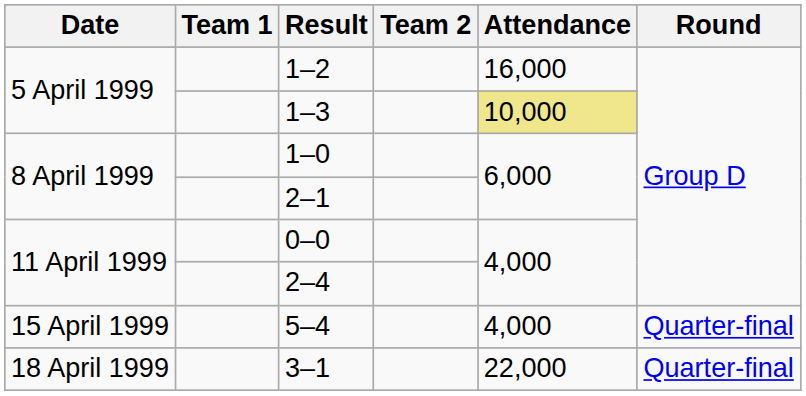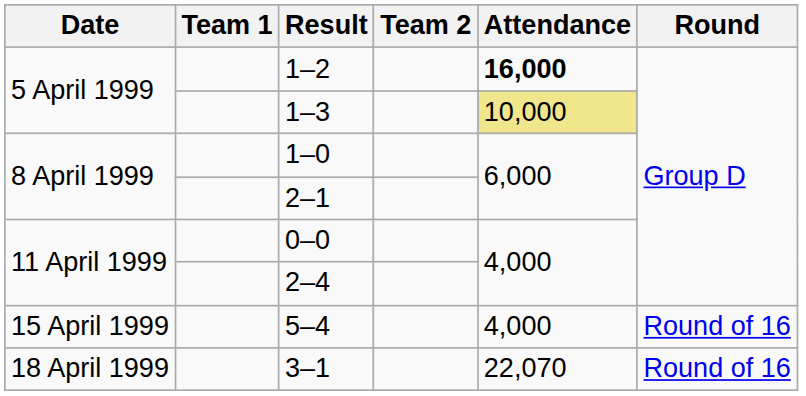 <table class="wikitable" style="text-align: left;">
 <tr>
 <th>Date</th>
 <th>Team 1</th>
 <th>Result</th>
 <th>Team 2</th>
 <th>Attendance</th>
 <th>Round</th>
 </tr>
 <tr>
 <td rowspan=2>5 April 1999</td>
 <td></td>
 <td>1–2</td>
 <td></td>
-<td>16,000</td>
+<td><strong>16,000</strong></td>
 <td rowspan=6><a href='#'>Group D</a></td>
 </tr>
 <tr>
 <td></td>
 <td>1–3</td>
 <td></td>
 <td style="background: khaki;">10,000</td>
 </tr>
 <tr>
 <td rowspan=2>8 April 1999</td>
 <td></td>
 <td>1–0</td>
 <td></td>
 <td rowspan=2>6,000</td>
 </tr>
 <tr>
 <td></td>
 <td>2–1</td>
 <td></td>
 </tr>
 <tr>
 <td rowspan=2>11 April 1999</td>
 <td></td>
 <td>0–0</td>
 <td></td>
 <td rowspan=2>4,000</td>
 </tr>
 <tr>
 <td></td>
 <td>2–4</td>
 <td></td>
 </tr>
 <tr>
 <td>15 April 1999</td>
 <td></td>
 <td>5–4 </td>
 <td></td>
 <td>4,000</td>
-<td><a href='#'>Quarter-final</a></td>
+<td><a href='#'>Round of 16</a></td>
 </tr>
 <tr>
 <td>18 April 1999</td>
 <td></td>
 <td>3–1</td>
 <td></td>
-<td>22,000</td>
-<td><a href='#'>Quarter-final</a></td>
+<td>22,070</td>
+<td><a href='#'>Round of 16</a></td>
 </tr>
 </table>
